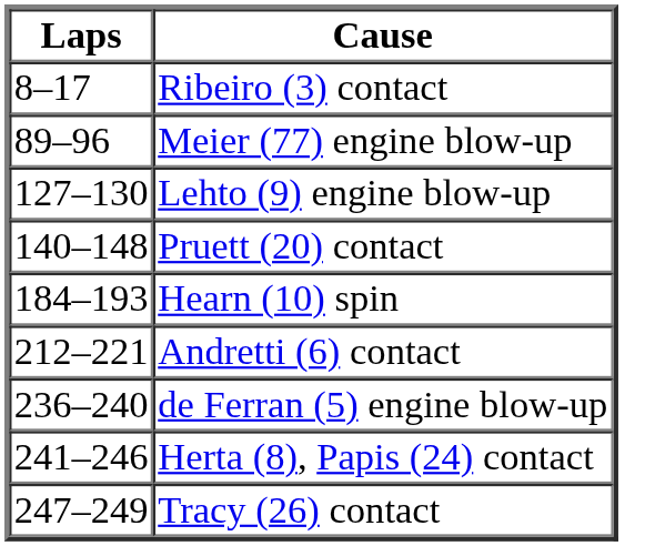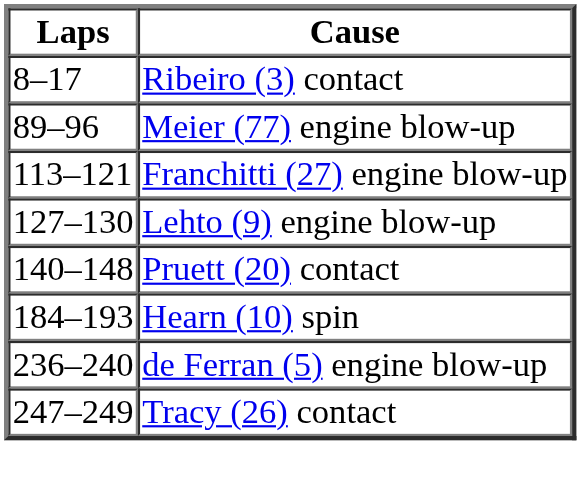 <table border=2 cellspacing=0>
 <tr>
 <th>Laps</th>
 <th>Cause</th>
 </tr>
 <tr>
 <td>8–17</td>
 <td><a href='#'>Ribeiro (3)</a> contact</td>
 </tr>
 <tr>
 <td>89–96</td>
 <td><a href='#'>Meier (77)</a> engine blow-up</td>
 </tr>
 <tr>
+<td>113–121</td>
+<td><a href='#'>Franchitti (27)</a> engine blow-up</td>
+</tr>
+<tr>
 <td>127–130</td>
 <td><a href='#'>Lehto (9)</a> engine blow-up</td>
 </tr>
 <tr>
 <td>140–148</td>
 <td><a href='#'>Pruett (20)</a> contact</td>
 </tr>
 <tr>
 <td>184–193</td>
 <td><a href='#'>Hearn (10)</a> spin</td>
 </tr>
 <tr>
-<td>212–221</td>
-<td><a href='#'>Andretti (6)</a> contact</td>
-</tr>
-<tr>
 <td>236–240</td>
 <td><a href='#'>de Ferran (5)</a> engine blow-up</td>
-</tr>
-<tr>
-<td>241–246</td>
-<td><a href='#'>Herta (8)</a>, <a href='#'>Papis (24)</a> contact</td>
 </tr>
 <tr>
 <td>247–249</td>
 <td><a href='#'>Tracy (26)</a> contact</td>
 </tr>
 </table>
